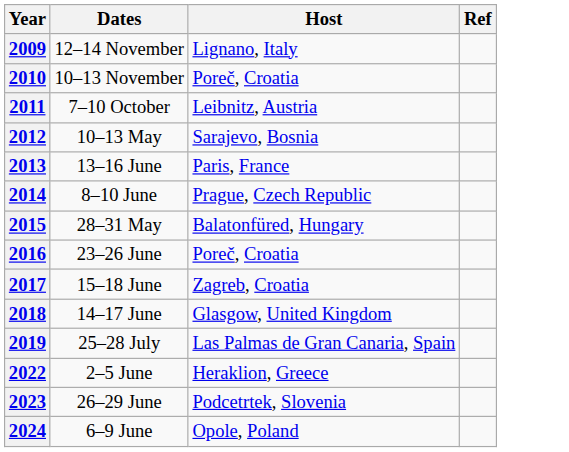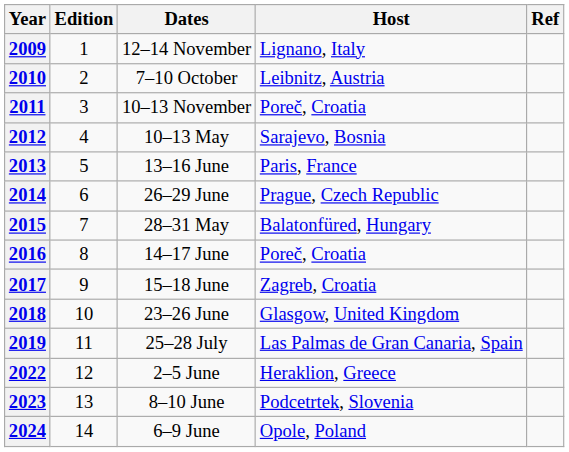 <table class="wikitable" style="text-align:center;">
 <tr>
 <th>Year</th>
+<th>Edition</th>
 <th>Dates</th>
 <th>Host</th>
 <th>Ref</th>
 </tr>
 <tr>
 <th><a href='#'>2009</a></th>
+<td>1</td>
 <td>12–14 November</td>
 <td align=left> <a href='#'>Lignano</a>, <a href='#'>Italy</a></td>
 <td></td>
 </tr>
 <tr>
 <th><a href='#'>2010</a></th>
+<td>2</td>
+<td>7–10 October</td>
+<td align=left> <a href='#'>Leibnitz</a>, <a href='#'>Austria</a></td>
+<td></td>
+</tr>
+<tr>
+<th><a href='#'>2011</a></th>
+<td>3</td>
 <td>10–13 November</td>
 <td align=left> <a href='#'>Poreč</a>, <a href='#'>Croatia</a></td>
 <td></td>
 </tr>
 <tr>
-<th><a href='#'>2011</a></th>
-<td>7–10 October</td>
-<td align=left> <a href='#'>Leibnitz</a>, <a href='#'>Austria</a></td>
-<td></td>
-</tr>
-<tr>
 <th><a href='#'>2012</a></th>
+<td>4</td>
 <td>10–13 May</td>
 <td align=left> <a href='#'>Sarajevo</a>, <a href='#'>Bosnia</a></td>
 <td></td>
 </tr>
 <tr>
 <th><a href='#'>2013</a></th>
+<td>5</td>
 <td>13–16 June</td>
 <td align=left> <a href='#'>Paris</a>, <a href='#'>France</a></td>
 <td></td>
 </tr>
 <tr>
 <th><a href='#'>2014</a></th>
-<td>8–10 June</td>
+<td>6</td>
+<td>26–29 June</td>
 <td align=left> <a href='#'>Prague</a>, <a href='#'>Czech Republic</a></td>
 <td></td>
 </tr>
 <tr>
 <th><a href='#'>2015</a></th>
+<td>7</td>
 <td>28–31 May</td>
 <td align=left> <a href='#'>Balatonfüred</a>, <a href='#'>Hungary</a></td>
 <td></td>
 </tr>
 <tr>
 <th><a href='#'>2016</a></th>
-<td>23–26 June</td>
+<td>8</td>
+<td>14–17 June</td>
 <td align=left> <a href='#'>Poreč</a>, <a href='#'>Croatia</a></td>
 <td></td>
 </tr>
 <tr>
 <th><a href='#'>2017</a></th>
+<td>9</td>
 <td>15–18 June</td>
 <td align=left> <a href='#'>Zagreb</a>, <a href='#'>Croatia</a></td>
 <td></td>
 </tr>
 <tr>
 <th><a href='#'>2018</a></th>
-<td>14–17 June</td>
+<td>10</td>
+<td>23–26 June</td>
 <td align=left> <a href='#'>Glasgow</a>, <a href='#'>United Kingdom</a></td>
 <td></td>
 </tr>
 <tr>
 <th><a href='#'>2019</a></th>
+<td>11</td>
 <td>25–28 July</td>
 <td align=left> <a href='#'>Las Palmas de Gran Canaria</a>, <a href='#'>Spain</a></td>
 <td></td>
 </tr>
 <tr>
 <th><a href='#'>2022</a></th>
+<td>12</td>
 <td>2–5 June</td>
 <td align=left> <a href='#'>Heraklion</a>, <a href='#'>Greece</a></td>
 <td></td>
 </tr>
 <tr>
 <th><a href='#'>2023</a></th>
-<td>26–29 June</td>
+<td>13</td>
+<td>8–10 June</td>
 <td align=left> <a href='#'>Podcetrtek</a>, <a href='#'>Slovenia</a></td>
 <td></td>
 </tr>
 <tr>
 <th><a href='#'>2024</a></th>
+<td>14</td>
 <td>6–9 June</td>
 <td align=left> <a href='#'>Opole</a>, <a href='#'>Poland</a></td>
 <td></td>
 </tr>
 </table>
